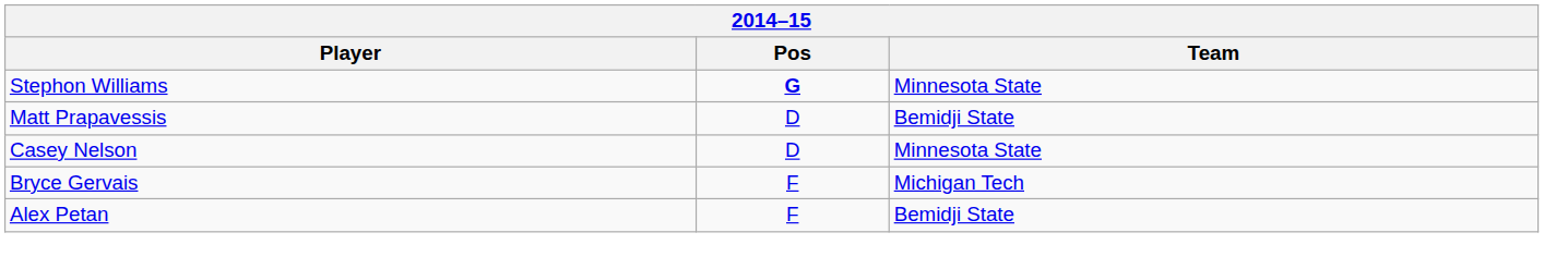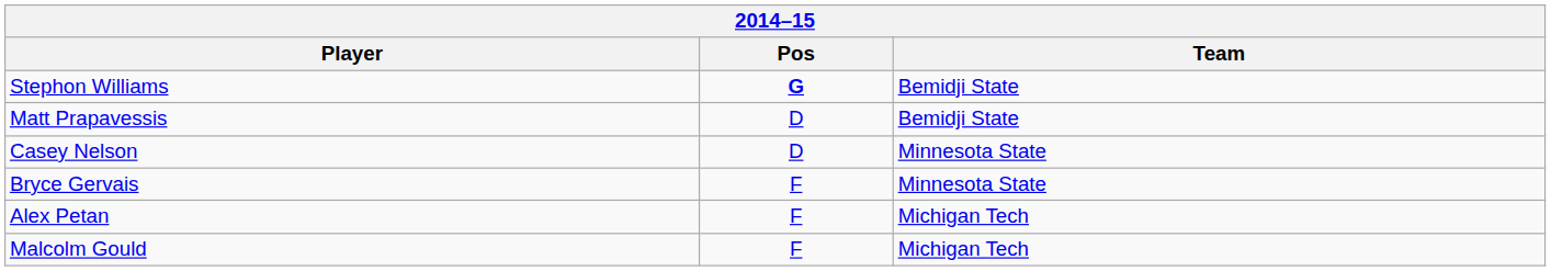 <table class="wikitable" width=95%>
 <tr>
 <th colspan=3><a href='#'>2014–15</a></th>
 </tr>
 <tr>
 <th>Player</th>
 <th>Pos</th>
 <th>Team</th>
 </tr>
 <tr>
 <td><a href='#'>Stephon Williams</a></td>
 <td align=center><strong><a href='#'>G</a></strong></td>
-<td><a href='#'>Minnesota State</a></td>
+<td><a href='#'>Bemidji State</a></td>
 </tr>
 <tr>
 <td><a href='#'>Matt Prapavessis</a></td>
 <td align=center><a href='#'>D</a></td>
 <td><a href='#'>Bemidji State</a></td>
 </tr>
 <tr>
 <td><a href='#'>Casey Nelson</a></td>
 <td align=center><a href='#'>D</a></td>
 <td><a href='#'>Minnesota State</a></td>
 </tr>
 <tr>
 <td><a href='#'>Bryce Gervais</a></td>
 <td align=center><a href='#'>F</a></td>
-<td><a href='#'>Michigan Tech</a></td>
+<td><a href='#'>Minnesota State</a></td>
 </tr>
 <tr>
 <td><a href='#'>Alex Petan</a></td>
 <td align=center><a href='#'>F</a></td>
-<td><a href='#'>Bemidji State</a></td>
+<td><a href='#'>Michigan Tech</a></td>
+</tr>
+<tr>
+<td><a href='#'>Malcolm Gould</a></td>
+<td align=center><a href='#'>F</a></td>
+<td><a href='#'>Michigan Tech</a></td>
 </tr>
 </table>
